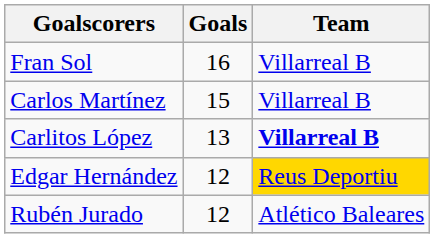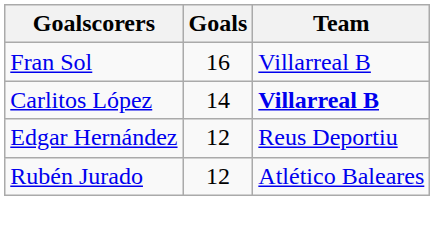 <table class="wikitable sortable">
 <tr>
 <th>Goalscorers</th>
 <th>Goals</th>
 <th>Team</th>
 </tr>
 <tr>
 <td> <a href='#'>Fran Sol</a></td>
 <td style="text-align:center;">16</td>
 <td><a href='#'>Villarreal B</a></td>
 </tr>
 <tr>
-<td> <a href='#'>Carlos Martínez</a></td>
-<td style="text-align:center;">15</td>
-<td><a href='#'>Villarreal B</a></td>
-</tr>
-<tr>
 <td> <a href='#'>Carlitos López</a></td>
-<td style="text-align:center;">13</td>
+<td style="text-align:center;">14</td>
 <td><strong><a href='#'>Villarreal B</a></strong></td>
 </tr>
 <tr>
 <td> <a href='#'>Edgar Hernández</a></td>
 <td style="text-align:center;">12</td>
-<td style="background: gold;"><a href='#'>Reus Deportiu</a></td>
+<td><a href='#'>Reus Deportiu</a></td>
 </tr>
 <tr>
 <td> <a href='#'>Rubén Jurado</a></td>
 <td style="text-align:center;">12</td>
 <td><a href='#'>Atlético Baleares</a></td>
 </tr>
 </table>
